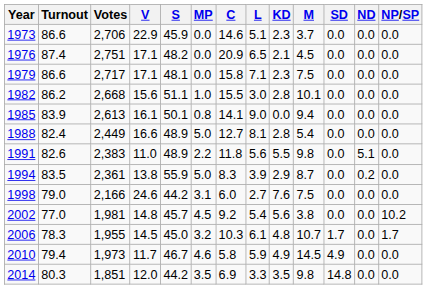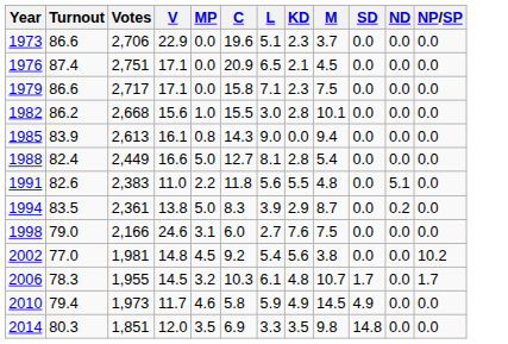 <table class="wikitable sortable" style="font-size: 95%;">
 <tr>
 <th>Year</th>
 <th>Turnout</th>
 <th>Votes</th>
 <th><a href='#'>V</a></th>
-<th><a href='#'>S</a></th>
 <th><a href='#'>MP</a></th>
 <th><a href='#'>C</a></th>
 <th><a href='#'>L</a></th>
 <th><a href='#'>KD</a></th>
 <th><a href='#'>M</a></th>
 <th><a href='#'>SD</a></th>
 <th><a href='#'>ND</a></th>
 <th><a href='#'>NP</a>/<a href='#'>SP</a></th>
 </tr>
 <tr>
 <td><a href='#'>1973</a></td>
 <td>86.6</td>
 <td>2,706</td>
 <td>22.9</td>
-<td>45.9</td>
 <td>0.0</td>
-<td>14.6</td>
+<td>19.6</td>
 <td>5.1</td>
 <td>2.3</td>
 <td>3.7</td>
 <td>0.0</td>
 <td>0.0</td>
 <td>0.0</td>
 </tr>
 <tr>
 <td><a href='#'>1976</a></td>
 <td>87.4</td>
 <td>2,751</td>
 <td>17.1</td>
-<td>48.2</td>
 <td>0.0</td>
 <td>20.9</td>
 <td>6.5</td>
 <td>2.1</td>
 <td>4.5</td>
 <td>0.0</td>
 <td>0.0</td>
 <td>0.0</td>
 </tr>
 <tr>
 <td><a href='#'>1979</a></td>
 <td>86.6</td>
 <td>2,717</td>
 <td>17.1</td>
-<td>48.1</td>
 <td>0.0</td>
 <td>15.8</td>
 <td>7.1</td>
 <td>2.3</td>
 <td>7.5</td>
 <td>0.0</td>
 <td>0.0</td>
 <td>0.0</td>
 </tr>
 <tr>
 <td><a href='#'>1982</a></td>
 <td>86.2</td>
 <td>2,668</td>
 <td>15.6</td>
-<td>51.1</td>
 <td>1.0</td>
 <td>15.5</td>
 <td>3.0</td>
 <td>2.8</td>
 <td>10.1</td>
 <td>0.0</td>
 <td>0.0</td>
 <td>0.0</td>
 </tr>
 <tr>
 <td><a href='#'>1985</a></td>
 <td>83.9</td>
 <td>2,613</td>
 <td>16.1</td>
-<td>50.1</td>
 <td>0.8</td>
-<td>14.1</td>
+<td>14.3</td>
 <td>9.0</td>
 <td>0.0</td>
 <td>9.4</td>
 <td>0.0</td>
 <td>0.0</td>
 <td>0.0</td>
 </tr>
 <tr>
 <td><a href='#'>1988</a></td>
 <td>82.4</td>
 <td>2,449</td>
 <td>16.6</td>
-<td>48.9</td>
 <td>5.0</td>
 <td>12.7</td>
 <td>8.1</td>
 <td>2.8</td>
 <td>5.4</td>
 <td>0.0</td>
 <td>0.0</td>
 <td>0.0</td>
 </tr>
 <tr>
 <td><a href='#'>1991</a></td>
 <td>82.6</td>
 <td>2,383</td>
 <td>11.0</td>
-<td>48.9</td>
 <td>2.2</td>
 <td>11.8</td>
 <td>5.6</td>
 <td>5.5</td>
-<td>9.8</td>
+<td>4.8</td>
 <td>0.0</td>
 <td>5.1</td>
 <td>0.0</td>
 </tr>
 <tr>
 <td><a href='#'>1994</a></td>
 <td>83.5</td>
 <td>2,361</td>
 <td>13.8</td>
-<td>55.9</td>
 <td>5.0</td>
 <td>8.3</td>
 <td>3.9</td>
 <td>2.9</td>
 <td>8.7</td>
 <td>0.0</td>
 <td>0.2</td>
 <td>0.0</td>
 </tr>
 <tr>
 <td><a href='#'>1998</a></td>
 <td>79.0</td>
 <td>2,166</td>
 <td>24.6</td>
-<td>44.2</td>
 <td>3.1</td>
 <td>6.0</td>
 <td>2.7</td>
 <td>7.6</td>
 <td>7.5</td>
 <td>0.0</td>
 <td>0.0</td>
 <td>0.0</td>
 </tr>
 <tr>
 <td><a href='#'>2002</a></td>
 <td>77.0</td>
 <td>1,981</td>
 <td>14.8</td>
-<td>45.7</td>
 <td>4.5</td>
 <td>9.2</td>
 <td>5.4</td>
 <td>5.6</td>
 <td>3.8</td>
 <td>0.0</td>
 <td>0.0</td>
 <td>10.2</td>
 </tr>
 <tr>
 <td><a href='#'>2006</a></td>
 <td>78.3</td>
 <td>1,955</td>
 <td>14.5</td>
-<td>45.0</td>
 <td>3.2</td>
 <td>10.3</td>
 <td>6.1</td>
 <td>4.8</td>
 <td>10.7</td>
 <td>1.7</td>
 <td>0.0</td>
 <td>1.7</td>
 </tr>
 <tr>
 <td><a href='#'>2010</a></td>
 <td>79.4</td>
 <td>1,973</td>
 <td>11.7</td>
-<td>46.7</td>
 <td>4.6</td>
 <td>5.8</td>
 <td>5.9</td>
 <td>4.9</td>
 <td>14.5</td>
 <td>4.9</td>
 <td>0.0</td>
 <td>0.0</td>
 </tr>
 <tr>
 <td><a href='#'>2014</a></td>
 <td>80.3</td>
 <td>1,851</td>
 <td>12.0</td>
-<td>44.2</td>
 <td>3.5</td>
 <td>6.9</td>
 <td>3.3</td>
 <td>3.5</td>
 <td>9.8</td>
 <td>14.8</td>
 <td>0.0</td>
 <td>0.0</td>
 </tr>
 </table>
